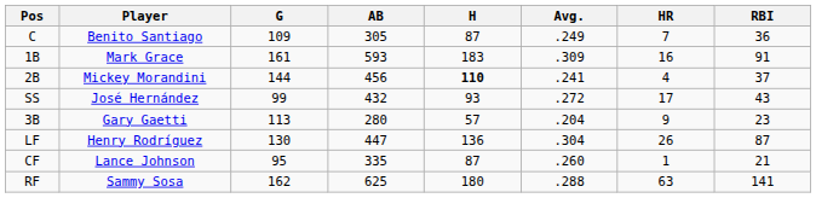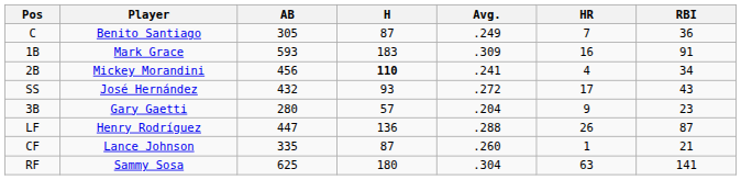 <table class="wikitable sortable">
 <tr>
 <th bgcolor="#DDDDFF" width="5%">Pos</th>
 <th bgcolor="#DDDDFF" width="16%">Player</th>
-<th bgcolor="#DDDDFF" width="9%">G</th>
 <th bgcolor="#DDDDFF" width="9%">AB</th>
 <th bgcolor="#DDDDFF" width="9%">H</th>
 <th bgcolor="#DDDDFF" width="9%">Avg.</th>
 <th bgcolor="#DDDDFF" width="9%">HR</th>
 <th bgcolor="#DDDDFF" width="9%">RBI</th>
 </tr>
 <tr align="center">
 <td>C</td>
 <td><a href='#'>Benito Santiago</a></td>
-<td>109</td>
 <td>305</td>
 <td>87</td>
 <td>.249</td>
 <td>7</td>
 <td>36</td>
 </tr>
 <tr align=center>
 <td>1B</td>
 <td><a href='#'>Mark Grace</a></td>
-<td>161</td>
 <td>593</td>
 <td>183</td>
 <td>.309</td>
 <td>16</td>
 <td>91</td>
 </tr>
 <tr align=center>
 <td>2B</td>
 <td><a href='#'>Mickey Morandini</a></td>
-<td>144</td>
 <td>456</td>
 <td><strong>110</strong></td>
 <td>.241</td>
 <td>4</td>
-<td>37</td>
+<td>34</td>
 </tr>
 <tr align=center>
 <td>SS</td>
 <td><a href='#'>José Hernández</a></td>
-<td>99</td>
 <td>432</td>
 <td>93</td>
 <td>.272</td>
 <td>17</td>
 <td>43</td>
 </tr>
 <tr align=center>
 <td>3B</td>
 <td><a href='#'>Gary Gaetti</a></td>
-<td>113</td>
 <td>280</td>
 <td>57</td>
 <td>.204</td>
 <td>9</td>
 <td>23</td>
 </tr>
 <tr align=center>
 <td>LF</td>
 <td><a href='#'>Henry Rodríguez</a></td>
-<td>130</td>
 <td>447</td>
 <td>136</td>
-<td>.304</td>
+<td>.288</td>
 <td>26</td>
 <td>87</td>
 </tr>
 <tr align=center>
 <td>CF</td>
 <td><a href='#'>Lance Johnson</a></td>
-<td>95</td>
 <td>335</td>
 <td>87</td>
 <td>.260</td>
 <td>1</td>
 <td>21</td>
 </tr>
 <tr align=center>
 <td>RF</td>
 <td><a href='#'>Sammy Sosa</a></td>
-<td>162</td>
 <td>625</td>
 <td>180</td>
-<td>.288</td>
+<td>.304</td>
 <td>63</td>
 <td>141</td>
 </tr>
 </table>
